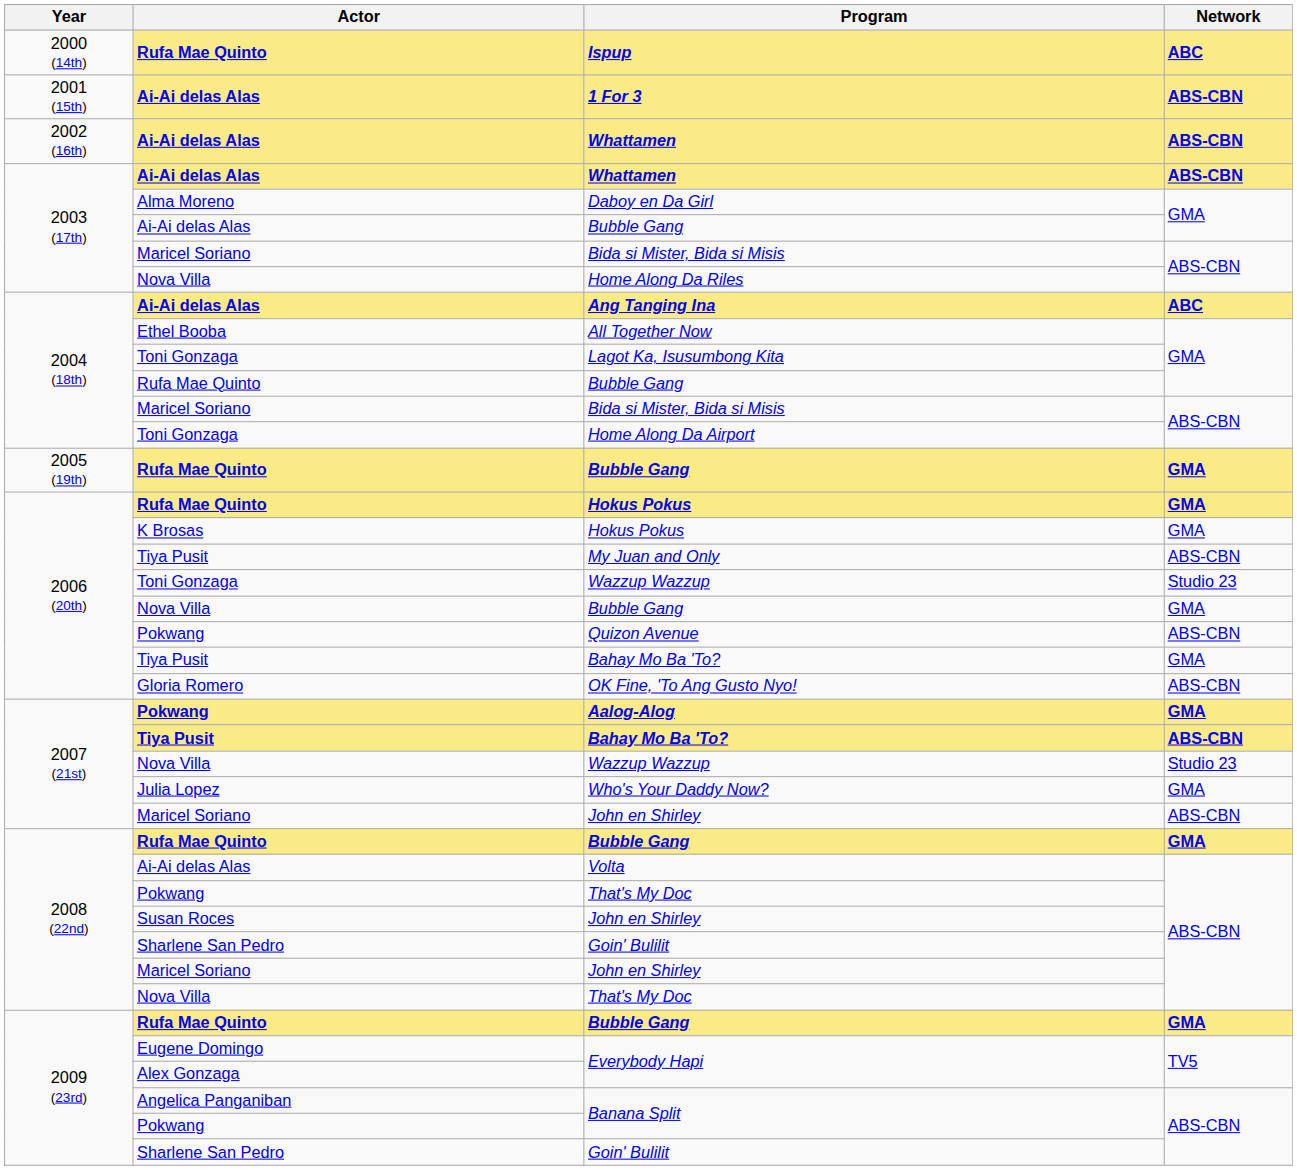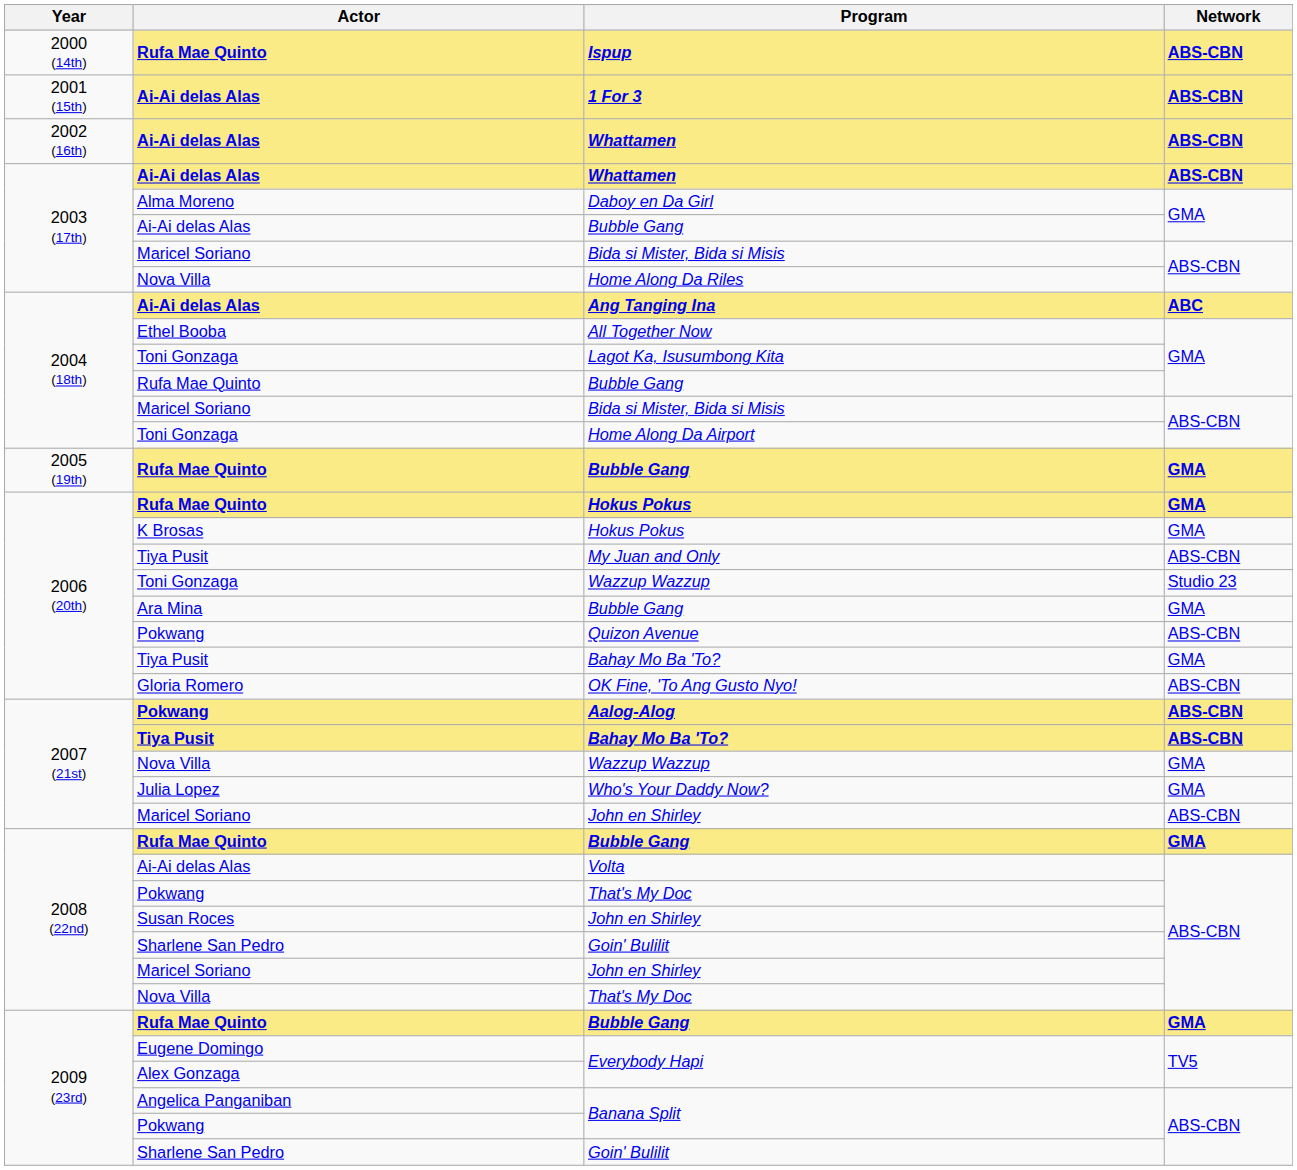 <table class="wikitable" style="width:100%">
 <tr bgcolor="#bebebe">
 <th width="10%">Year</th>
 <th width="35%">Actor</th>
 <th width="45%">Program</th>
 <th width="10%">Network</th>
 </tr>
 <tr>
 <td style="text-align:center">2000<br><small>(<a href='#'>14th</a>)</small></td>
 <td style="background:#FAEB86"><strong><a href='#'>Rufa Mae Quinto</a></strong></td>
 <td style="background:#FAEB86"><strong><em><a href='#'>Ispup</a></em></strong></td>
-<td style="background:#FAEB86"><strong><a href='#'>ABC</a></strong></td>
+<td style="background:#FAEB86"><strong><a href='#'>ABS-CBN</a></strong></td>
 </tr>
 <tr>
 <td style="text-align:center">2001<br><small>(<a href='#'>15th</a>)</small></td>
 <td style="background:#FAEB86"><strong><a href='#'>Ai-Ai delas Alas</a></strong></td>
 <td style="background:#FAEB86"><strong><em><a href='#'>1 For 3</a></em></strong></td>
 <td style="background:#FAEB86"><strong><a href='#'>ABS-CBN</a></strong></td>
 </tr>
 <tr>
 <td style="text-align:center">2002<br><small>(<a href='#'>16th</a>)</small></td>
 <td style="background:#FAEB86"><strong><a href='#'>Ai-Ai delas Alas</a></strong></td>
 <td style="background:#FAEB86"><strong><em><a href='#'>Whattamen</a></em></strong></td>
 <td style="background:#FAEB86"><strong><a href='#'>ABS-CBN</a></strong></td>
 </tr>
 <tr>
 <td rowspan=5 style="text-align:center">2003<br><small>(<a href='#'>17th</a>)</small></td>
 <td style="background:#FAEB86"><strong><a href='#'>Ai-Ai delas Alas</a></strong></td>
 <td style="background:#FAEB86"><strong><em><a href='#'>Whattamen</a></em></strong></td>
 <td style="background:#FAEB86"><strong><a href='#'>ABS-CBN</a></strong></td>
 </tr>
 <tr>
 <td><a href='#'>Alma Moreno</a></td>
 <td><em><a href='#'>Daboy en Da Girl</a></em></td>
 <td rowspan=2><a href='#'>GMA</a></td>
 </tr>
 <tr>
 <td><a href='#'>Ai-Ai delas Alas</a></td>
 <td><em><a href='#'>Bubble Gang</a></em></td>
 </tr>
 <tr>
 <td><a href='#'>Maricel Soriano</a></td>
 <td><em><a href='#'>Bida si Mister, Bida si Misis</a></em></td>
 <td rowspan=2><a href='#'>ABS-CBN</a></td>
 </tr>
 <tr>
 <td><a href='#'>Nova Villa</a></td>
 <td><em><a href='#'>Home Along Da Riles</a> </em></td>
 </tr>
 <tr>
 <td rowspan=6 style="text-align:center">2004<br><small>(<a href='#'>18th</a>)</small></td>
 <td style="background:#FAEB86"><strong><a href='#'>Ai-Ai delas Alas</a></strong></td>
 <td style="background:#FAEB86"><strong><em><a href='#'>Ang Tanging Ina</a></em></strong></td>
 <td style="background:#FAEB86"><strong><a href='#'>ABC</a></strong></td>
 </tr>
 <tr>
 <td><a href='#'>Ethel Booba</a></td>
 <td><em><a href='#'>All Together Now</a></em></td>
 <td rowspan=3><a href='#'>GMA</a></td>
 </tr>
 <tr>
 <td><a href='#'>Toni Gonzaga</a></td>
 <td><em><a href='#'>Lagot Ka, Isusumbong Kita</a></em></td>
 </tr>
 <tr>
 <td><a href='#'>Rufa Mae Quinto</a></td>
 <td><em><a href='#'>Bubble Gang</a></em></td>
 </tr>
 <tr>
 <td><a href='#'>Maricel Soriano</a></td>
 <td><em><a href='#'>Bida si Mister, Bida si Misis</a></em></td>
 <td rowspan=2><a href='#'>ABS-CBN</a></td>
 </tr>
 <tr>
 <td><a href='#'>Toni Gonzaga</a></td>
 <td><em><a href='#'>Home Along Da Airport</a></em></td>
 </tr>
 <tr>
 <td style="text-align:center">2005<br><small>(<a href='#'>19th</a>)</small></td>
 <td style="background:#FAEB86"><strong><a href='#'>Rufa Mae Quinto</a></strong></td>
 <td style="background:#FAEB86"><strong><em><a href='#'>Bubble Gang</a></em></strong></td>
 <td style="background:#FAEB86"><strong><a href='#'>GMA</a></strong></td>
 </tr>
 <tr>
 <td rowspan=8 style="text-align:center">2006<br><small>(<a href='#'>20th</a>)</small></td>
 <td style="background:#FAEB86"><strong><a href='#'>Rufa Mae Quinto</a></strong></td>
 <td style="background:#FAEB86"><strong><em><a href='#'>Hokus Pokus</a></em></strong></td>
 <td style="background:#FAEB86"><strong><a href='#'>GMA</a></strong></td>
 </tr>
 <tr>
 <td><a href='#'>K Brosas</a></td>
 <td><em><a href='#'>Hokus Pokus</a></em></td>
 <td><a href='#'>GMA</a></td>
 </tr>
 <tr>
 <td><a href='#'>Tiya Pusit</a></td>
 <td><em><a href='#'>My Juan and Only</a></em></td>
 <td><a href='#'>ABS-CBN</a></td>
 </tr>
 <tr>
 <td><a href='#'>Toni Gonzaga</a></td>
 <td><em><a href='#'>Wazzup Wazzup</a></em></td>
 <td><a href='#'>Studio 23</a></td>
 </tr>
 <tr>
-<td><a href='#'>Nova Villa</a></td>
+<td><a href='#'>Ara Mina</a></td>
 <td><em><a href='#'>Bubble Gang</a></em></td>
 <td><a href='#'>GMA</a></td>
 </tr>
 <tr>
 <td><a href='#'>Pokwang</a></td>
 <td><em><a href='#'>Quizon Avenue</a></em></td>
 <td><a href='#'>ABS-CBN</a></td>
 </tr>
 <tr>
 <td><a href='#'>Tiya Pusit</a></td>
 <td><em><a href='#'>Bahay Mo Ba 'To?</a></em></td>
 <td><a href='#'>GMA</a></td>
 </tr>
 <tr>
 <td><a href='#'>Gloria Romero</a></td>
 <td><em><a href='#'>OK Fine, 'To Ang Gusto Nyo!</a></em></td>
 <td><a href='#'>ABS-CBN</a></td>
 </tr>
 <tr>
 <td rowspan=5 style="text-align:center">2007<br><small>(<a href='#'>21st</a>)</small></td>
 <td style="background:#FAEB86"><strong><a href='#'>Pokwang</a></strong></td>
 <td style="background:#FAEB86"><strong><em><a href='#'>Aalog-Alog</a></em></strong></td>
-<td style="background:#FAEB86"><strong><a href='#'>GMA</a></strong></td>
+<td style="background:#FAEB86"><strong><a href='#'>ABS-CBN</a></strong></td>
 </tr>
 <tr>
 <td style="background:#FAEB86"><strong><a href='#'>Tiya Pusit</a></strong></td>
 <td style="background:#FAEB86"><strong><em><a href='#'>Bahay Mo Ba 'To?</a></em></strong></td>
 <td style="background:#FAEB86"><strong><a href='#'>ABS-CBN</a></strong></td>
 </tr>
 <tr>
 <td><a href='#'>Nova Villa</a></td>
 <td><em><a href='#'>Wazzup Wazzup</a></em></td>
-<td><a href='#'>Studio 23</a></td>
+<td><a href='#'>GMA</a></td>
 </tr>
 <tr>
 <td><a href='#'>Julia Lopez</a></td>
 <td><em><a href='#'>Who's Your Daddy Now?</a></em></td>
 <td><a href='#'>GMA</a></td>
 </tr>
 <tr>
 <td><a href='#'>Maricel Soriano</a></td>
 <td><em><a href='#'>John en Shirley</a></em></td>
 <td><a href='#'>ABS-CBN</a></td>
 </tr>
 <tr>
 <td rowspan=7 style="text-align:center">2008<br><small>(<a href='#'>22nd</a>)</small></td>
 <td style="background:#FAEB86"><strong><a href='#'>Rufa Mae Quinto</a></strong></td>
 <td style="background:#FAEB86"><strong><em><a href='#'>Bubble Gang</a></em></strong></td>
 <td style="background:#FAEB86"><strong><a href='#'>GMA</a></strong></td>
 </tr>
 <tr>
 <td><a href='#'>Ai-Ai delas Alas</a></td>
 <td><em><a href='#'>Volta</a></em></td>
 <td rowspan=6><a href='#'>ABS-CBN</a></td>
 </tr>
 <tr>
 <td><a href='#'>Pokwang</a></td>
 <td><em><a href='#'>That's My Doc</a></em></td>
 </tr>
 <tr>
 <td><a href='#'>Susan Roces</a></td>
 <td><em><a href='#'>John en Shirley</a></em></td>
 </tr>
 <tr>
 <td><a href='#'>Sharlene San Pedro</a></td>
 <td><em><a href='#'>Goin' Bulilit</a></em></td>
 </tr>
 <tr>
 <td><a href='#'>Maricel Soriano</a></td>
 <td><em><a href='#'>John en Shirley</a></em></td>
 </tr>
 <tr>
 <td><a href='#'>Nova Villa</a></td>
 <td><em><a href='#'>That's My Doc</a></em></td>
 </tr>
 <tr>
 <td rowspan=6 style="text-align:center">2009<br><small>(<a href='#'>23rd</a>)</small></td>
 <td style="background:#FAEB86"><strong><a href='#'>Rufa Mae Quinto</a></strong></td>
 <td style="background:#FAEB86"><strong><em><a href='#'>Bubble Gang</a></em></strong></td>
 <td style="background:#FAEB86"><strong><a href='#'>GMA</a></strong></td>
 </tr>
 <tr>
 <td><a href='#'>Eugene Domingo</a></td>
 <td rowspan=2><em><a href='#'>Everybody Hapi</a></em></td>
 <td rowspan=2><a href='#'>TV5</a></td>
 </tr>
 <tr>
 <td><a href='#'>Alex Gonzaga</a></td>
 </tr>
 <tr>
 <td><a href='#'>Angelica Panganiban</a></td>
 <td rowspan=2><em><a href='#'>Banana Split</a></em></td>
 <td rowspan=3><a href='#'>ABS-CBN</a></td>
 </tr>
 <tr>
 <td><a href='#'>Pokwang</a></td>
 </tr>
 <tr>
 <td><a href='#'>Sharlene San Pedro</a></td>
 <td><em><a href='#'>Goin' Bulilit</a></em></td>
 </tr>
 </table>
